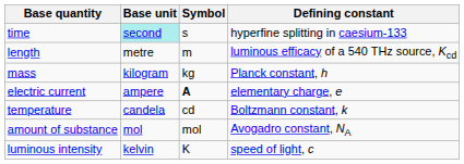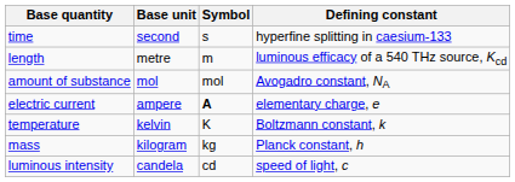 <table class="wikitable">
 <tr>
 <th>Base quantity</th>
 <th>Base unit</th>
 <th>Symbol</th>
 <th>Defining constant</th>
 </tr>
 <tr>
 <td><a href='#'>time</a></td>
-<td style="background: paleturquoise;"><a href='#'>second</a></td>
+<td><a href='#'>second</a></td>
 <td>s</td>
 <td>hyperfine splitting in <a href='#'>caesium-133</a></td>
 </tr>
 <tr>
 <td><a href='#'>length</a></td>
 <td>metre</td>
 <td>m</td>
 <td><a href='#'>luminous efficacy</a> of a 540 THz source, <em>K</em><sub>cd</sub></td>
 </tr>
 <tr>
-<td><a href='#'>mass</a></td>
-<td><a href='#'>kilogram</a></td>
-<td>kg</td>
-<td><a href='#'>Planck constant</a>, <em>h</em></td>
+<td><a href='#'>amount of substance</a></td>
+<td><a href='#'>mol</a></td>
+<td>mol</td>
+<td><a href='#'>Avogadro constant</a>, <em>N</em><sub>A</sub></td>
 </tr>
 <tr>
 <td><a href='#'>electric current</a></td>
 <td><a href='#'>ampere</a></td>
 <td><strong>A</strong></td>
 <td><a href='#'>elementary charge</a>, <em>e</em></td>
 </tr>
 <tr>
 <td><a href='#'>temperature</a></td>
-<td><a href='#'>candela</a></td>
-<td>cd</td>
+<td><a href='#'>kelvin</a></td>
+<td>K</td>
 <td><a href='#'>Boltzmann constant</a>, <em>k</em></td>
 </tr>
 <tr>
-<td><a href='#'>amount of substance</a></td>
-<td><a href='#'>mol</a></td>
-<td>mol</td>
-<td><a href='#'>Avogadro constant</a>, <em>N</em><sub>A</sub></td>
+<td><a href='#'>mass</a></td>
+<td><a href='#'>kilogram</a></td>
+<td>kg</td>
+<td><a href='#'>Planck constant</a>, <em>h</em></td>
 </tr>
 <tr>
 <td><a href='#'>luminous intensity</a></td>
-<td><a href='#'>kelvin</a></td>
-<td>K</td>
+<td><a href='#'>candela</a></td>
+<td>cd</td>
 <td><a href='#'>speed of light</a>, <em>c</em></td>
 </tr>
 </table>
